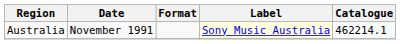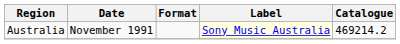 <table class="wikitable plainrowheaders">
 <tr>
 <th scope="col">Region</th>
 <th scope="col">Date</th>
 <th scope="col">Format</th>
 <th scope="col">Label</th>
 <th scope="col">Catalogue</th>
 </tr>
 <tr>
 <td>Australia</td>
 <td>November 1991</td>
 <td></td>
 <td style="background: lightyellow;"><a href='#'>Sony Music Australia</a></td>
-<td>462214.1</td>
+<td>469214.2</td>
 </tr>
 <tr>
 </tr>
 </table>
